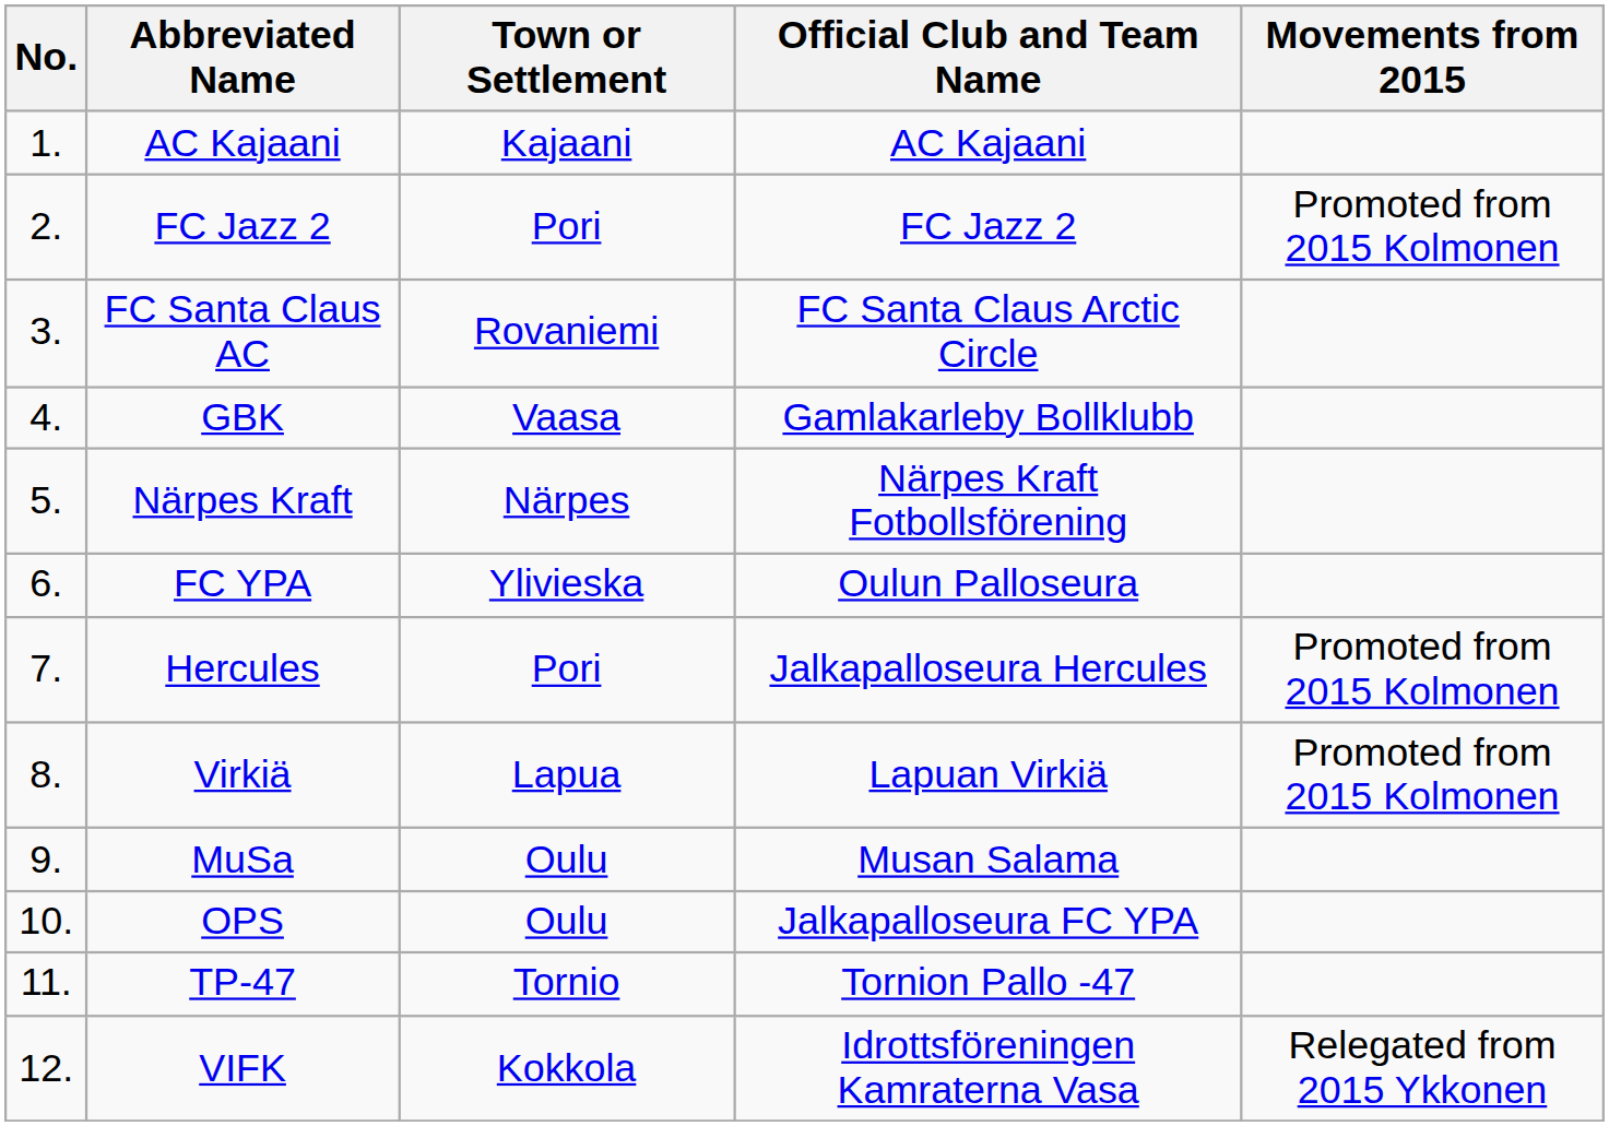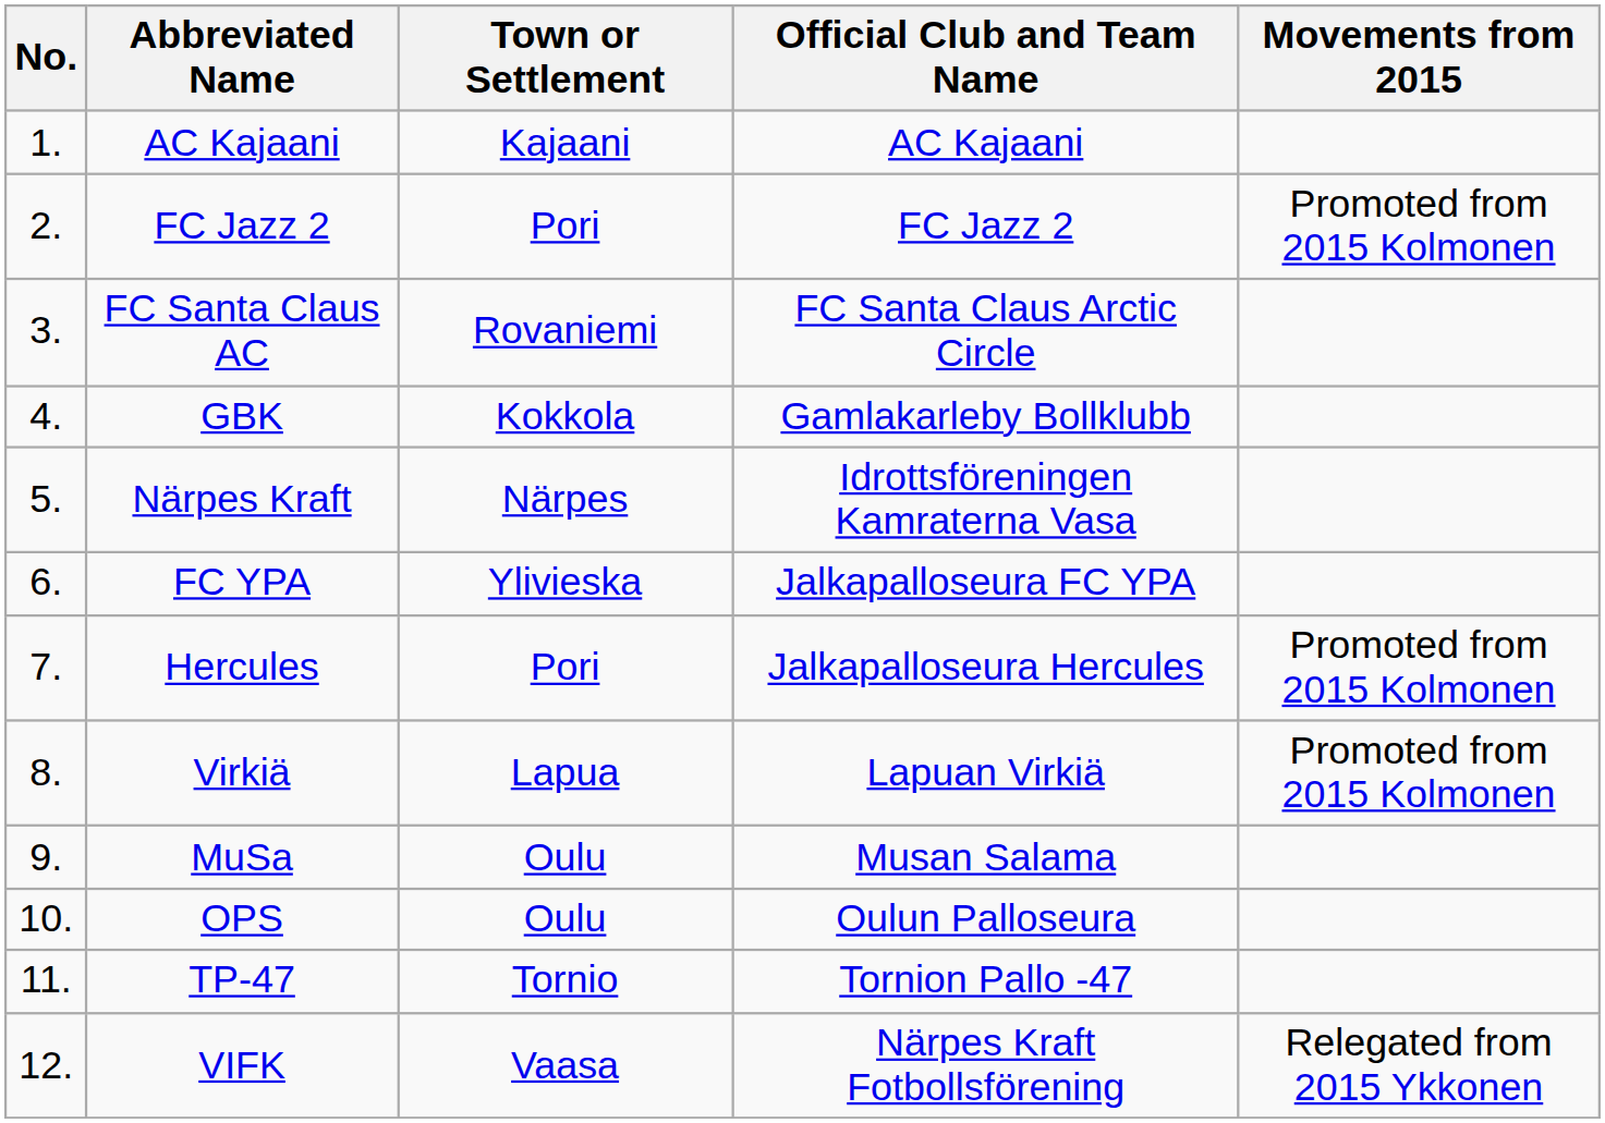 <table class="wikitable sortable" style="text-align: center;">
 <tr>
 <th width=20>No.</th>
 <th width=120>Abbreviated Name</th>
 <th width=130>Town or Settlement</th>
 <th width=200>Official Club and Team Name</th>
 <th width=140>Movements from 2015</th>
 </tr>
 <tr>
 <td>1.</td>
 <td><a href='#'>AC Kajaani</a></td>
 <td><a href='#'>Kajaani</a></td>
 <td><a href='#'>AC Kajaani</a></td>
 <td></td>
 </tr>
 <tr>
 <td>2.</td>
 <td><a href='#'>FC Jazz 2</a></td>
 <td><a href='#'>Pori</a></td>
 <td><a href='#'>FC Jazz 2</a></td>
 <td>Promoted from <a href='#'>2015 Kolmonen</a></td>
 </tr>
 <tr>
 <td>3.</td>
 <td><a href='#'>FC Santa Claus AC</a></td>
 <td><a href='#'>Rovaniemi</a></td>
 <td><a href='#'>FC Santa Claus Arctic Circle</a></td>
 <td></td>
 </tr>
 <tr>
 <td>4.</td>
 <td><a href='#'>GBK</a></td>
-<td><a href='#'>Vaasa</a></td>
+<td><a href='#'>Kokkola</a></td>
 <td><a href='#'>Gamlakarleby Bollklubb</a></td>
 <td></td>
 </tr>
 <tr>
 <td>5.</td>
 <td><a href='#'>Närpes Kraft</a></td>
 <td><a href='#'>Närpes</a></td>
-<td><a href='#'>Närpes Kraft Fotbollsförening</a></td>
+<td><a href='#'>Idrottsföreningen Kamraterna Vasa</a></td>
 <td></td>
 </tr>
 <tr>
 <td>6.</td>
 <td><a href='#'>FC YPA</a></td>
 <td><a href='#'>Ylivieska</a></td>
-<td><a href='#'>Oulun Palloseura</a></td>
+<td><a href='#'>Jalkapalloseura FC YPA</a></td>
 <td></td>
 </tr>
 <tr>
 <td>7.</td>
 <td><a href='#'>Hercules</a></td>
 <td><a href='#'>Pori</a></td>
 <td><a href='#'>Jalkapalloseura Hercules</a></td>
 <td>Promoted from <a href='#'>2015 Kolmonen</a></td>
 </tr>
 <tr>
 <td>8.</td>
 <td><a href='#'>Virkiä</a></td>
 <td><a href='#'>Lapua</a></td>
 <td><a href='#'>Lapuan Virkiä</a></td>
 <td>Promoted from <a href='#'>2015 Kolmonen</a></td>
 </tr>
 <tr>
 <td>9.</td>
 <td><a href='#'>MuSa</a></td>
 <td><a href='#'>Oulu</a></td>
 <td><a href='#'>Musan Salama</a></td>
 <td></td>
 </tr>
 <tr>
 <td>10.</td>
 <td><a href='#'>OPS</a></td>
 <td><a href='#'>Oulu</a></td>
-<td><a href='#'>Jalkapalloseura FC YPA</a></td>
+<td><a href='#'>Oulun Palloseura</a></td>
 <td></td>
 </tr>
 <tr>
 <td>11.</td>
 <td><a href='#'>TP-47</a></td>
 <td><a href='#'>Tornio</a></td>
 <td><a href='#'>Tornion Pallo -47</a></td>
 <td></td>
 </tr>
 <tr>
 <td>12.</td>
 <td><a href='#'>VIFK</a></td>
-<td><a href='#'>Kokkola</a></td>
-<td><a href='#'>Idrottsföreningen Kamraterna Vasa</a></td>
+<td><a href='#'>Vaasa</a></td>
+<td><a href='#'>Närpes Kraft Fotbollsförening</a></td>
 <td>Relegated from <a href='#'>2015 Ykkonen</a></td>
 </tr>
 <tr>
 </tr>
 </table>
